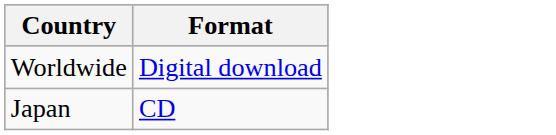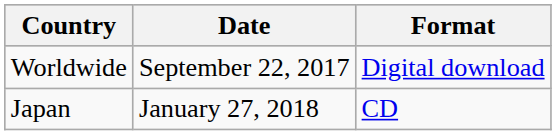 <table class="wikitable plainrowheaders">
 <tr>
 <th scope="col">Country</th>
+<th scope="col">Date</th>
 <th scope="col">Format</th>
 </tr>
 <tr>
 <td>Worldwide</td>
+<td>September 22, 2017</td>
 <td><a href='#'>Digital download</a></td>
 </tr>
 <tr>
 <td>Japan</td>
+<td>January 27, 2018</td>
 <td><a href='#'>CD</a></td>
 </tr>
 </table>
